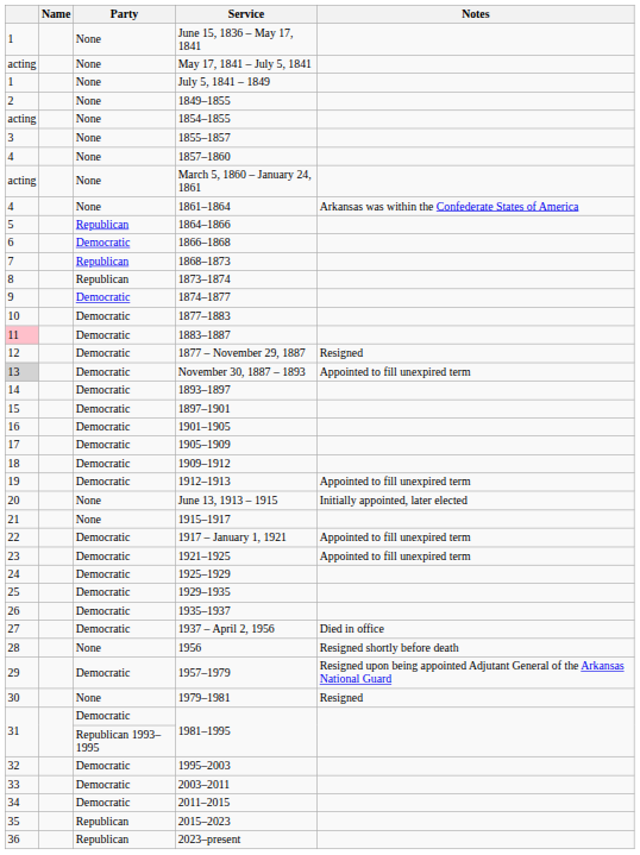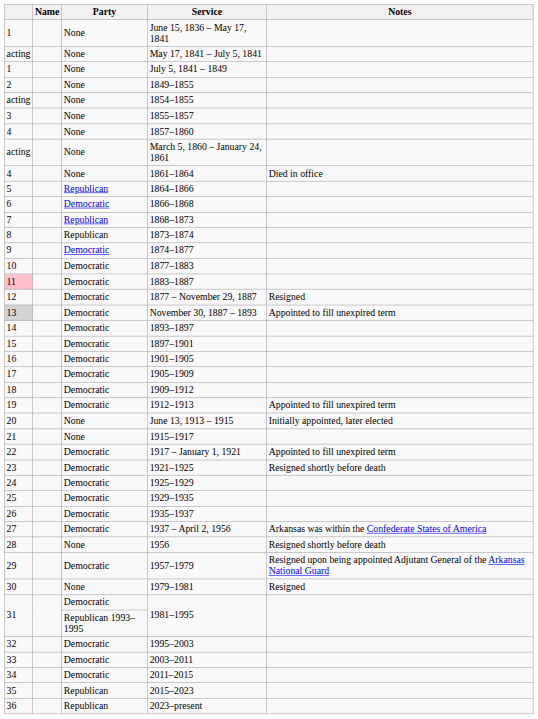 <table class="wikitable sortable">
 <tr>
 <th></th>
 <th>Name</th>
 <th>Party</th>
 <th>Service</th>
 <th>Notes</th>
 </tr>
 <tr>
 <td>1</td>
 <td></td>
 <td>None</td>
 <td>June 15, 1836 – May 17, 1841</td>
 <td></td>
 </tr>
 <tr>
 <td>acting</td>
 <td></td>
 <td>None</td>
 <td>May 17, 1841 – July 5, 1841</td>
 <td></td>
 </tr>
 <tr>
 <td>1</td>
 <td></td>
 <td>None</td>
 <td>July 5, 1841 – 1849</td>
 <td></td>
 </tr>
 <tr>
 <td>2</td>
 <td></td>
 <td>None</td>
 <td>1849–1855</td>
 <td></td>
 </tr>
 <tr>
 <td>acting</td>
 <td></td>
 <td>None</td>
 <td>1854–1855</td>
 <td></td>
 </tr>
 <tr>
 <td>3</td>
 <td></td>
 <td>None</td>
 <td>1855–1857</td>
 <td></td>
 </tr>
 <tr>
 <td>4</td>
 <td></td>
 <td>None</td>
 <td>1857–1860</td>
 <td></td>
 </tr>
 <tr>
 <td>acting</td>
 <td></td>
 <td>None</td>
 <td>March 5, 1860 – January 24, 1861</td>
 <td></td>
 </tr>
 <tr>
 <td>4</td>
 <td></td>
 <td>None</td>
 <td>1861–1864</td>
-<td>Arkansas was within the <a href='#'>Confederate States of America</a></td>
+<td>Died in office</td>
 </tr>
 <tr>
 <td>5</td>
 <td></td>
 <td><a href='#'>Republican</a></td>
 <td>1864–1866</td>
 <td></td>
 </tr>
 <tr>
 <td>6</td>
 <td></td>
 <td><a href='#'>Democratic</a></td>
 <td>1866–1868</td>
 <td></td>
 </tr>
 <tr>
 <td>7</td>
 <td></td>
 <td><a href='#'>Republican</a></td>
 <td>1868–1873</td>
 <td></td>
 </tr>
 <tr>
 <td>8</td>
 <td></td>
 <td>Republican</td>
 <td>1873–1874</td>
 <td></td>
 </tr>
 <tr>
 <td>9</td>
 <td></td>
 <td><a href='#'>Democratic</a></td>
 <td>1874–1877</td>
 <td></td>
 </tr>
 <tr>
 <td>10</td>
 <td></td>
 <td>Democratic</td>
 <td>1877–1883</td>
 <td></td>
 </tr>
 <tr>
 <td style="background: pink;">11</td>
 <td></td>
 <td>Democratic</td>
 <td>1883–1887</td>
 <td></td>
 </tr>
 <tr>
 <td>12</td>
 <td></td>
 <td>Democratic</td>
 <td>1877 – November 29, 1887</td>
 <td>Resigned</td>
 </tr>
 <tr>
 <td style="background: lightgrey;">13</td>
 <td></td>
 <td>Democratic</td>
 <td>November 30, 1887 – 1893</td>
 <td>Appointed to fill unexpired term</td>
 </tr>
 <tr>
 <td>14</td>
 <td></td>
 <td>Democratic</td>
 <td>1893–1897</td>
 <td></td>
 </tr>
 <tr>
 <td>15</td>
 <td></td>
 <td>Democratic</td>
 <td>1897–1901</td>
 <td></td>
 </tr>
 <tr>
 <td>16</td>
 <td></td>
 <td>Democratic</td>
 <td>1901–1905</td>
 <td></td>
 </tr>
 <tr>
 <td>17</td>
 <td></td>
 <td>Democratic</td>
 <td>1905–1909</td>
 <td></td>
 </tr>
 <tr>
 <td>18</td>
 <td></td>
 <td>Democratic</td>
 <td>1909–1912</td>
 <td></td>
 </tr>
 <tr>
 <td>19</td>
 <td></td>
 <td>Democratic</td>
 <td>1912–1913</td>
 <td>Appointed to fill unexpired term</td>
 </tr>
 <tr>
 <td>20</td>
 <td></td>
 <td>None</td>
 <td>June 13, 1913 – 1915</td>
 <td>Initially appointed, later elected</td>
 </tr>
 <tr>
 <td>21</td>
 <td></td>
 <td>None</td>
 <td>1915–1917</td>
 <td></td>
 </tr>
 <tr>
 <td>22</td>
 <td></td>
 <td>Democratic</td>
 <td>1917 – January 1, 1921</td>
 <td>Appointed to fill unexpired term</td>
 </tr>
 <tr>
 <td>23</td>
 <td></td>
 <td>Democratic</td>
 <td>1921–1925</td>
-<td>Appointed to fill unexpired term</td>
+<td>Resigned shortly before death</td>
 </tr>
 <tr>
 <td>24</td>
 <td></td>
 <td>Democratic</td>
 <td>1925–1929</td>
 <td></td>
 </tr>
 <tr>
 <td>25</td>
 <td></td>
 <td>Democratic</td>
 <td>1929–1935</td>
 <td></td>
 </tr>
 <tr>
 <td>26</td>
 <td></td>
 <td>Democratic</td>
 <td>1935–1937</td>
 <td></td>
 </tr>
 <tr>
 <td>27</td>
 <td></td>
 <td>Democratic</td>
 <td>1937 – April 2, 1956</td>
-<td>Died in office</td>
+<td>Arkansas was within the <a href='#'>Confederate States of America</a></td>
 </tr>
 <tr>
 <td>28</td>
 <td></td>
 <td>None</td>
 <td>1956</td>
 <td>Resigned shortly before death</td>
 </tr>
 <tr>
 <td>29</td>
 <td></td>
 <td>Democratic</td>
 <td>1957–1979</td>
 <td>Resigned upon being appointed Adjutant General of the <a href='#'>Arkansas National Guard</a></td>
 </tr>
 <tr>
 <td>30</td>
 <td></td>
 <td>None</td>
 <td>1979–1981</td>
 <td>Resigned</td>
 </tr>
 <tr>
 <td rowspan=2>31</td>
 <td rowspan=2></td>
 <td>Democratic</td>
 <td rowspan=2>1981–1995</td>
 <td rowspan=2></td>
 </tr>
 <tr>
 <td>Republican 1993–1995</td>
 </tr>
 <tr>
 <td>32</td>
 <td></td>
 <td>Democratic</td>
 <td>1995–2003</td>
 <td></td>
 </tr>
 <tr>
 <td>33</td>
 <td></td>
 <td>Democratic</td>
 <td>2003–2011</td>
 <td></td>
 </tr>
 <tr>
 <td>34</td>
 <td></td>
 <td>Democratic</td>
 <td>2011–2015</td>
 <td></td>
 </tr>
 <tr>
 <td>35</td>
 <td></td>
 <td>Republican</td>
 <td>2015–2023</td>
 <td></td>
 </tr>
 <tr>
 <td>36</td>
 <td></td>
 <td>Republican</td>
 <td>2023–present</td>
 <td></td>
 </tr>
 </table>
